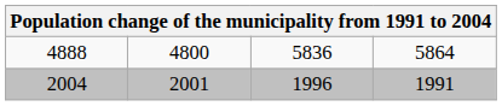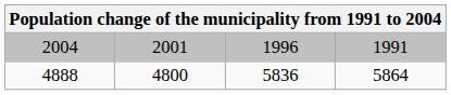 <table class="wikitable">
 <tr>
 <th colspan="4">Population change of the municipality from 1991 to 2004</th>
+</tr>
+<tr bgcolor="#C0C0C0">
+<td align="center">2004</td>
+<td align="center">2001</td>
+<td align="center">1996</td>
+<td align="center">1991</td>
 </tr>
 <tr>
 <td align="center">4888</td>
 <td align="center">4800</td>
 <td align="center">5836</td>
 <td align="center">5864</td>
 </tr>
-<tr bgcolor="#C0C0C0">
-<td align="center">2004</td>
-<td align="center">2001</td>
-<td align="center">1996</td>
-<td align="center">1991</td>
-</tr>
 </table>
